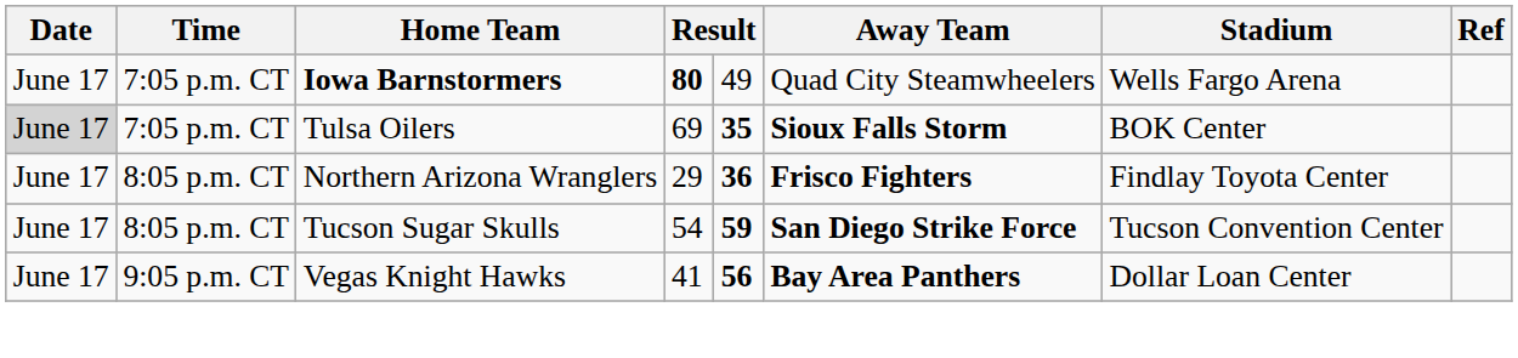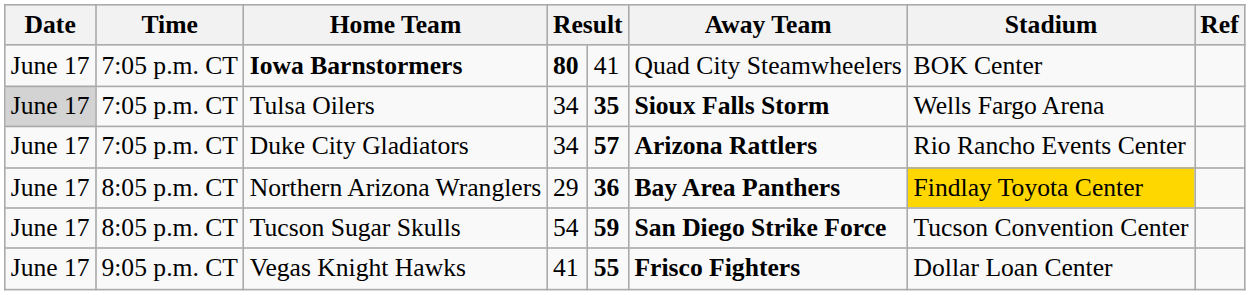 <table class="wikitable">
 <tr>
 <th>Date</th>
 <th>Time</th>
 <th>Home Team</th>
 <th colspan="2">Result</th>
 <th>Away Team</th>
 <th>Stadium</th>
 <th>Ref</th>
 </tr>
 <tr>
 <td>June 17</td>
 <td>7:05 p.m. CT</td>
 <td><strong>Iowa Barnstormers</strong></td>
 <td><strong>80</strong></td>
-<td>49</td>
+<td>41</td>
 <td>Quad City Steamwheelers</td>
-<td>Wells Fargo Arena</td>
+<td>BOK Center</td>
 <td></td>
 </tr>
 <tr>
 <td style="background: lightgrey;">June 17</td>
 <td>7:05 p.m. CT</td>
 <td>Tulsa Oilers</td>
-<td>69</td>
+<td>34</td>
 <td><strong>35</strong></td>
 <td><strong>Sioux Falls Storm</strong></td>
-<td>BOK Center</td>
+<td>Wells Fargo Arena</td>
+<td></td>
+</tr>
+<tr>
+<td>June 17</td>
+<td>7:05 p.m. CT</td>
+<td>Duke City Gladiators</td>
+<td>34</td>
+<td><strong>57</strong></td>
+<td><strong>Arizona Rattlers</strong></td>
+<td>Rio Rancho Events Center</td>
 <td></td>
 </tr>
 <tr>
 <td>June 17</td>
 <td>8:05 p.m. CT</td>
 <td>Northern Arizona Wranglers</td>
 <td>29</td>
 <td><strong>36</strong></td>
-<td><strong>Frisco Fighters</strong></td>
-<td>Findlay Toyota Center</td>
+<td><strong>Bay Area Panthers</strong></td>
+<td style="background: gold;">Findlay Toyota Center</td>
 <td></td>
 </tr>
 <tr>
 <td>June 17</td>
 <td>8:05 p.m. CT</td>
 <td>Tucson Sugar Skulls</td>
 <td>54</td>
 <td><strong>59</strong></td>
 <td><strong>San Diego Strike Force</strong></td>
 <td>Tucson Convention Center</td>
 <td></td>
 </tr>
 <tr>
 <td>June 17</td>
 <td>9:05 p.m. CT</td>
 <td>Vegas Knight Hawks</td>
 <td>41</td>
-<td><strong>56</strong></td>
-<td><strong>Bay Area Panthers</strong></td>
+<td><strong>55</strong></td>
+<td><strong>Frisco Fighters</strong></td>
 <td>Dollar Loan Center</td>
 <td></td>
 </tr>
 </table>
